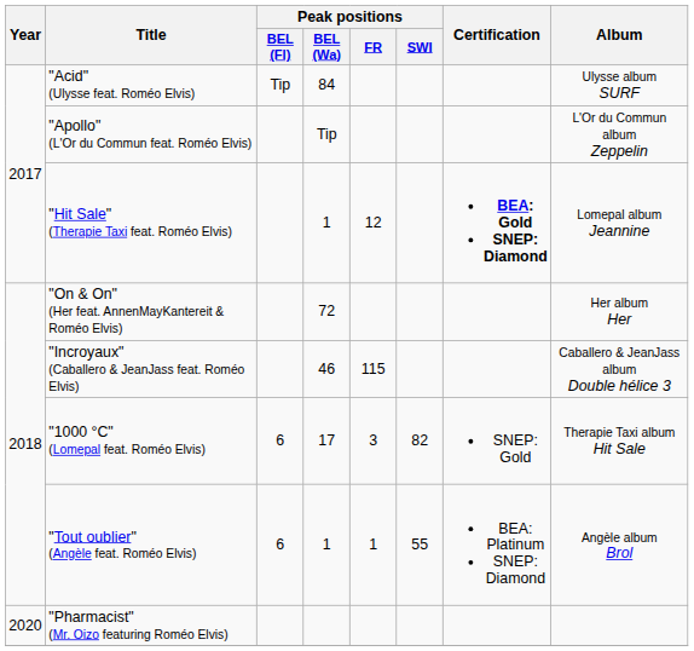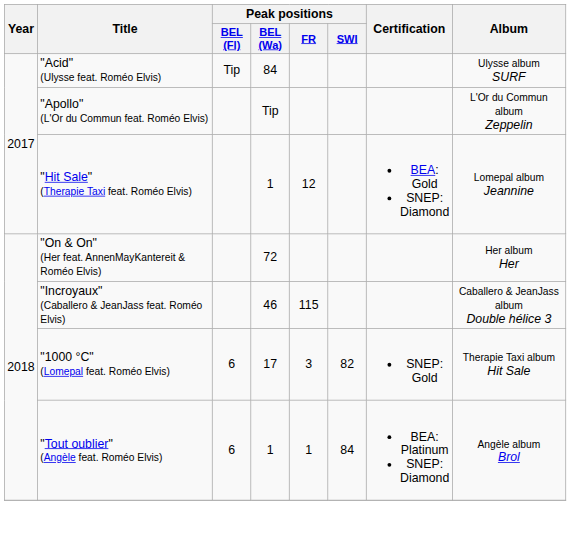 <table class="wikitable">
 <tr>
 <th rowspan="2" style="text-align:center; width:10px;">Year</th>
 <th rowspan="2" style="text-align:center; width:220px;">Title</th>
 <th style="text-align:center; width:20px;" colspan="4">Peak positions</th>
 <th rowspan="2" style="text-align:center; width:70px;">Certification</th>
 <th rowspan="2" style="text-align:center; width:140px;">Album</th>
 </tr>
 <tr>
 <th scope="col" style="width:3em;font-size:90%;"><a href='#'>BEL<br>(Fl)</a><br></th>
 <th scope="col" style="width:3em;font-size:90%;"><a href='#'>BEL<br>(Wa)</a><br></th>
 <th scope="col" style="width:3em;font-size:90%;"><a href='#'>FR</a><br></th>
 <th scope="col" style="width:3em;font-size:90%;"><a href='#'>SWI</a><br></th>
 </tr>
 <tr>
 <td style="text-align:center;" rowspan="3">2017</td>
 <td>"Acid"<br> <small>(Ulysse feat. Roméo Elvis)</small></td>
 <td style="text-align:center;">Tip</td>
 <td style="text-align:center;">84</td>
 <td style="text-align:center;"></td>
 <td style="text-align:center;"></td>
 <td style="text-align:center;"></td>
 <td style="text-align:center;"><small>Ulysse album</small><br><em>SURF</em></td>
 </tr>
 <tr>
 <td>"Apollo"<br> <small>(L'Or du Commun feat. Roméo Elvis)</small></td>
 <td style="text-align:center;"></td>
 <td style="text-align:center;">Tip</td>
 <td style="text-align:center;"></td>
 <td style="text-align:center;"></td>
 <td style="text-align:center;"></td>
 <td style="text-align:center;"><small>L'Or du Commun album</small><br><em>Zeppelin</em></td>
 </tr>
 <tr>
 <td>"<a href='#'>Hit Sale</a>"<br> <small>(<a href='#'>Therapie Taxi</a> feat. Roméo Elvis)</small></td>
 <td style="text-align:center;"></td>
 <td style="text-align:center;">1</td>
 <td style="text-align:center;">12</td>
 <td style="text-align:center;"></td>
-<td style="text-align:center;"><strong><br><ul><li><a href='#'>BEA</a>: Gold</li><li>SNEP: Diamond</li></ul></strong></td>
+<td style="text-align:center;"><br><ul><li><a href='#'>BEA</a>: Gold</li><li>SNEP: Diamond</li></ul></td>
 <td style="text-align:center;"><small>Lomepal album</small><br><em>Jeannine</em></td>
 </tr>
 <tr>
 <td style="text-align:center;" rowspan="4">2018</td>
 <td>"On & On"<br> <small>(Her feat. AnnenMayKantereit & Roméo Elvis)</small></td>
 <td style="text-align:center;"></td>
 <td style="text-align:center;">72</td>
 <td style="text-align:center;"></td>
 <td style="text-align:center;"></td>
 <td style="text-align:center;"></td>
 <td style="text-align:center;"><small>Her album</small><br><em>Her</em></td>
 </tr>
 <tr>
 <td>"Incroyaux"<br> <small>(Caballero & JeanJass feat. Roméo Elvis)</small></td>
 <td style="text-align:center;"></td>
 <td style="text-align:center;">46</td>
 <td style="text-align:center;">115</td>
 <td style="text-align:center;"></td>
 <td style="text-align:center;"></td>
 <td style="text-align:center;"><small>Caballero & JeanJass album</small><br><em>Double hélice 3</em></td>
 </tr>
 <tr>
 <td>"1000 °C"<br> <small>(<a href='#'>Lomepal</a> feat. Roméo Elvis)</small></td>
 <td style="text-align:center;">6</td>
 <td style="text-align:center;">17</td>
 <td style="text-align:center;">3</td>
 <td style="text-align:center;">82</td>
 <td style="text-align:center;"><br><ul><li>SNEP: Gold</li></ul></td>
 <td style="text-align:center;"><small>Therapie Taxi album</small><br><em>Hit Sale</em></td>
 </tr>
 <tr>
 <td>"<a href='#'>Tout oublier</a>"<br> <small>(<a href='#'>Angèle</a> feat. Roméo Elvis)</small></td>
 <td style="text-align:center;">6</td>
 <td style="text-align:center;">1</td>
 <td style="text-align:center;">1</td>
-<td style="text-align:center;">55</td>
+<td style="text-align:center;">84</td>
 <td style="text-align:center;"><br><ul><li>BEA: Platinum</li><li>SNEP: Diamond</li></ul></td>
 <td style="text-align:center;"><small>Angèle album</small><br><em><a href='#'>Brol</a></em></td>
 </tr>
 <tr>
-<td style="text-align:center;" rowspan="1">2020</td>
-<td>"Pharmacist"<br><small>(<a href='#'>Mr. Oizo</a> featuring Roméo Elvis)</small></td>
-<td style="text-align:center;"></td>
-<td style="text-align:center;"></td>
-<td style="text-align:center;"></td>
-<td style="text-align:center;"></td>
-<td style="text-align:center;"></td>
-<td></td>
-</tr>
-<tr>
 </tr>
 </table>
